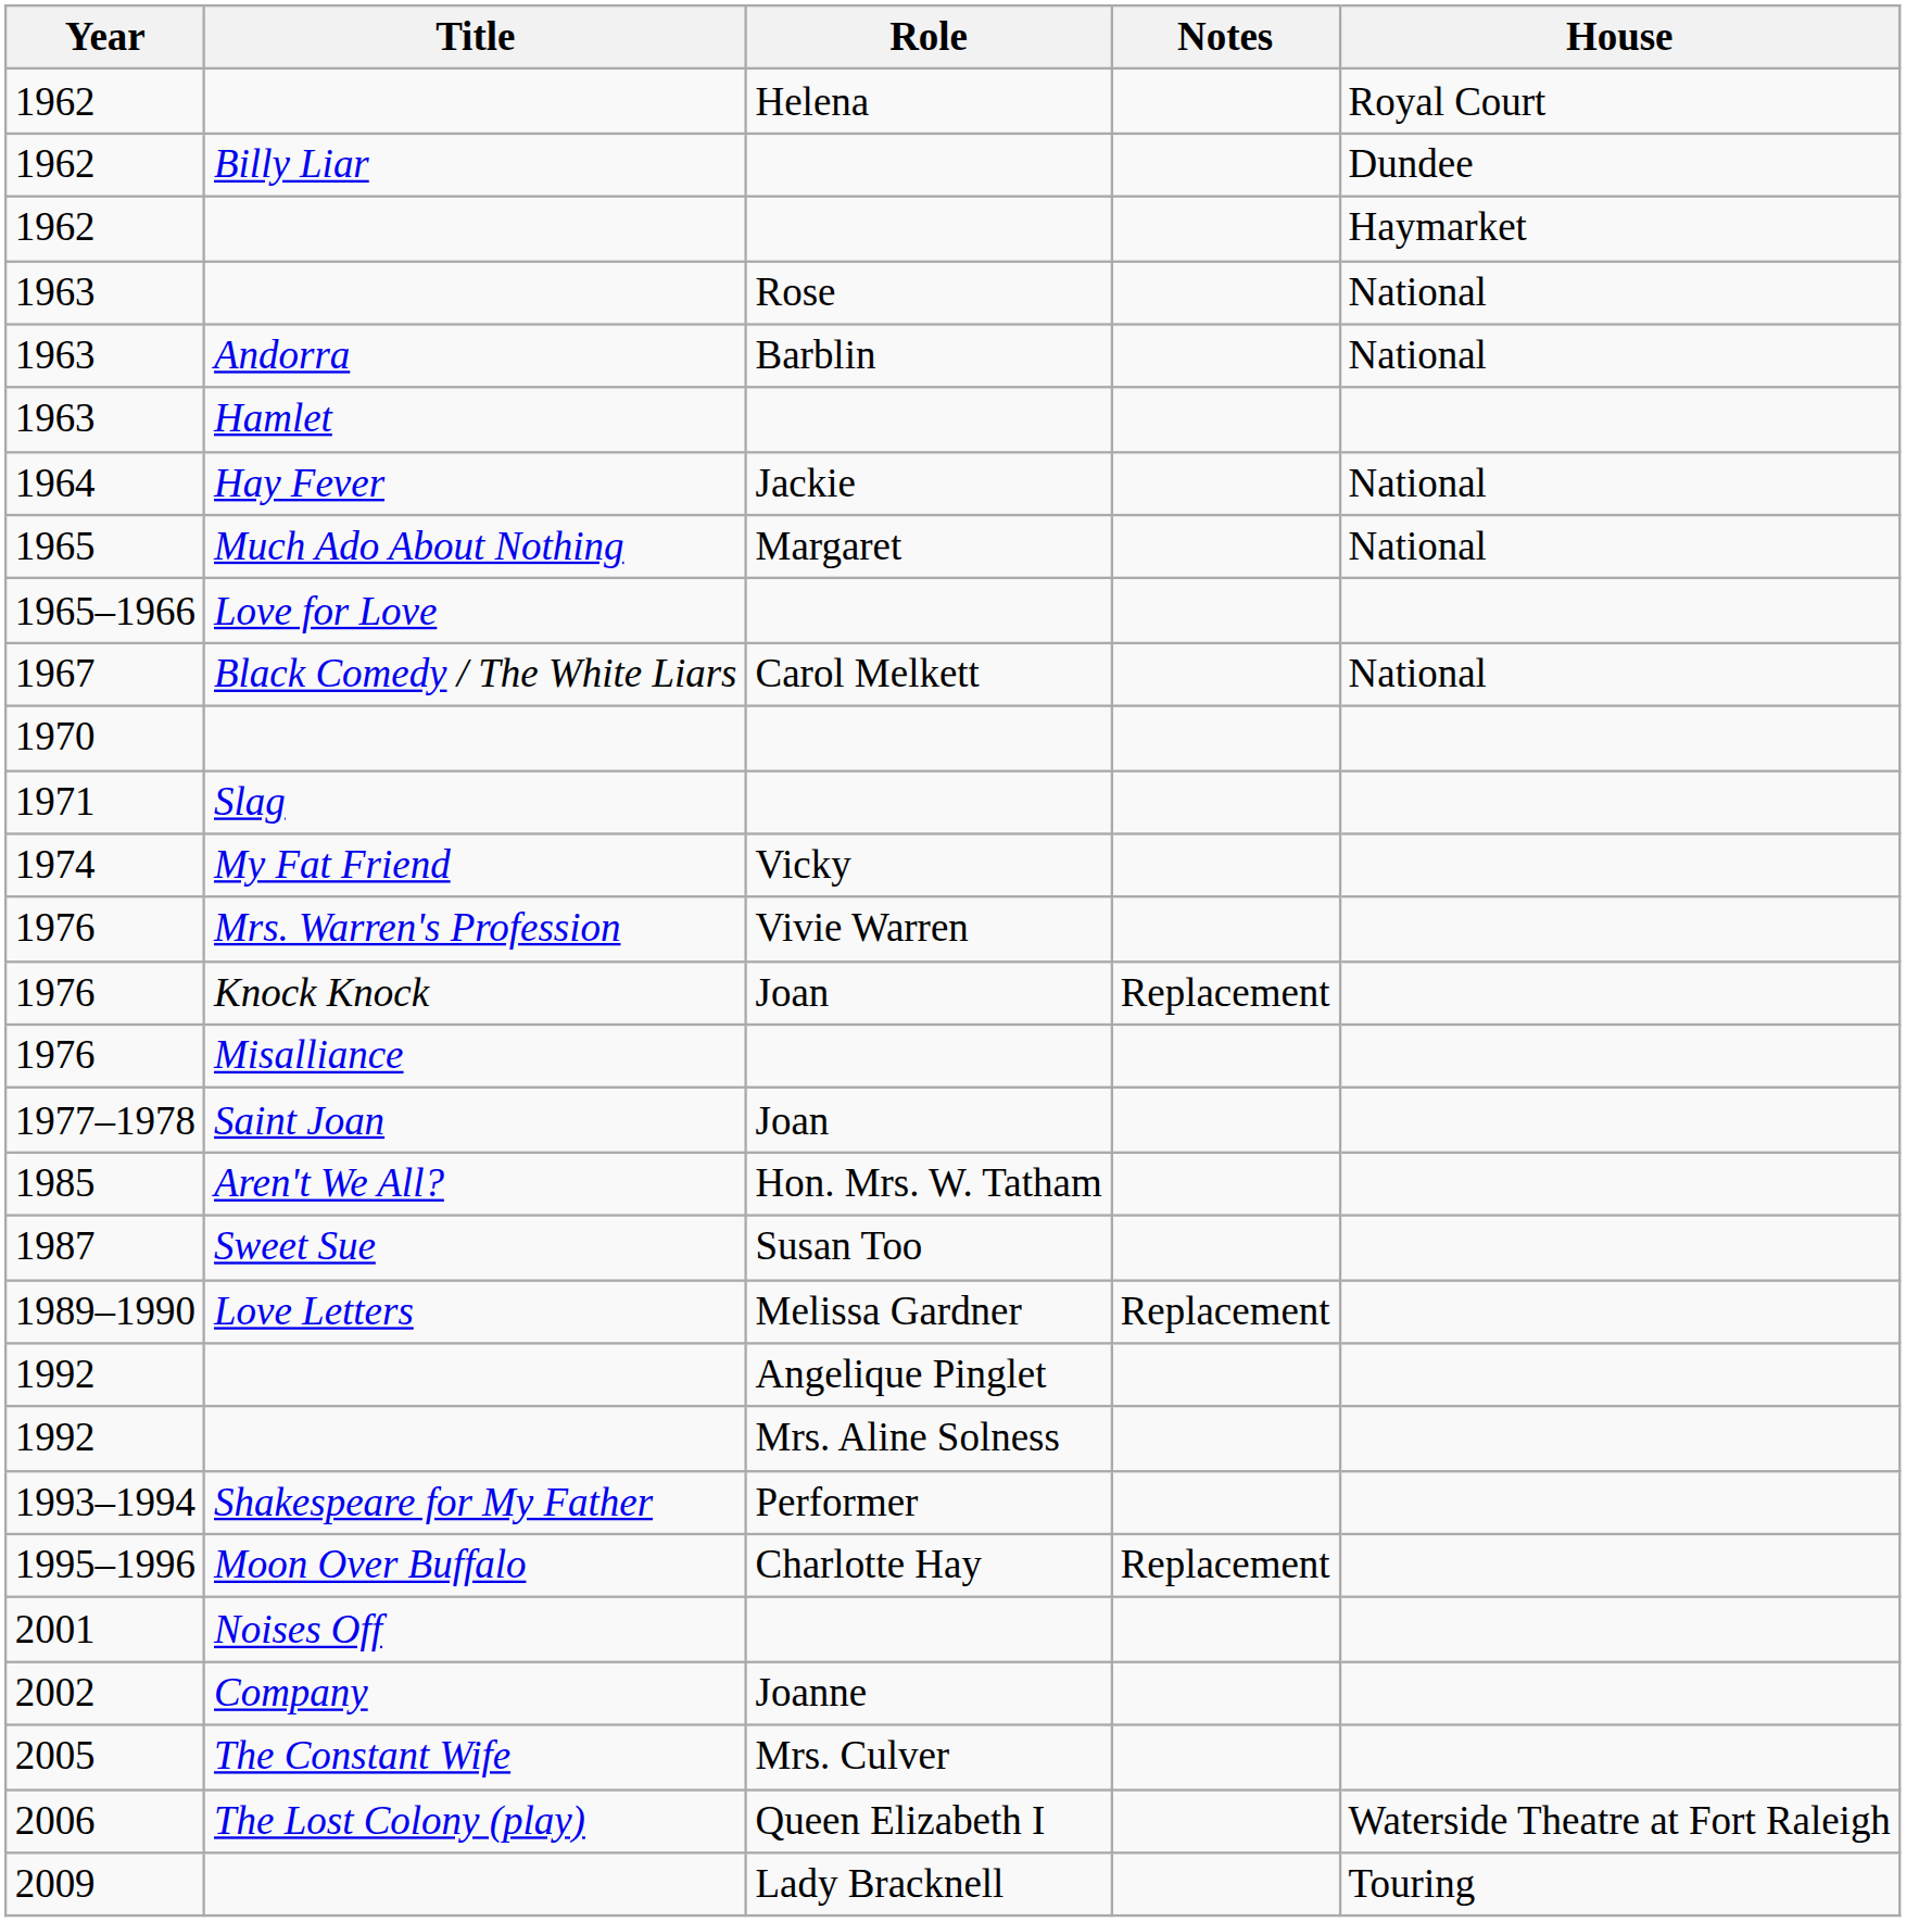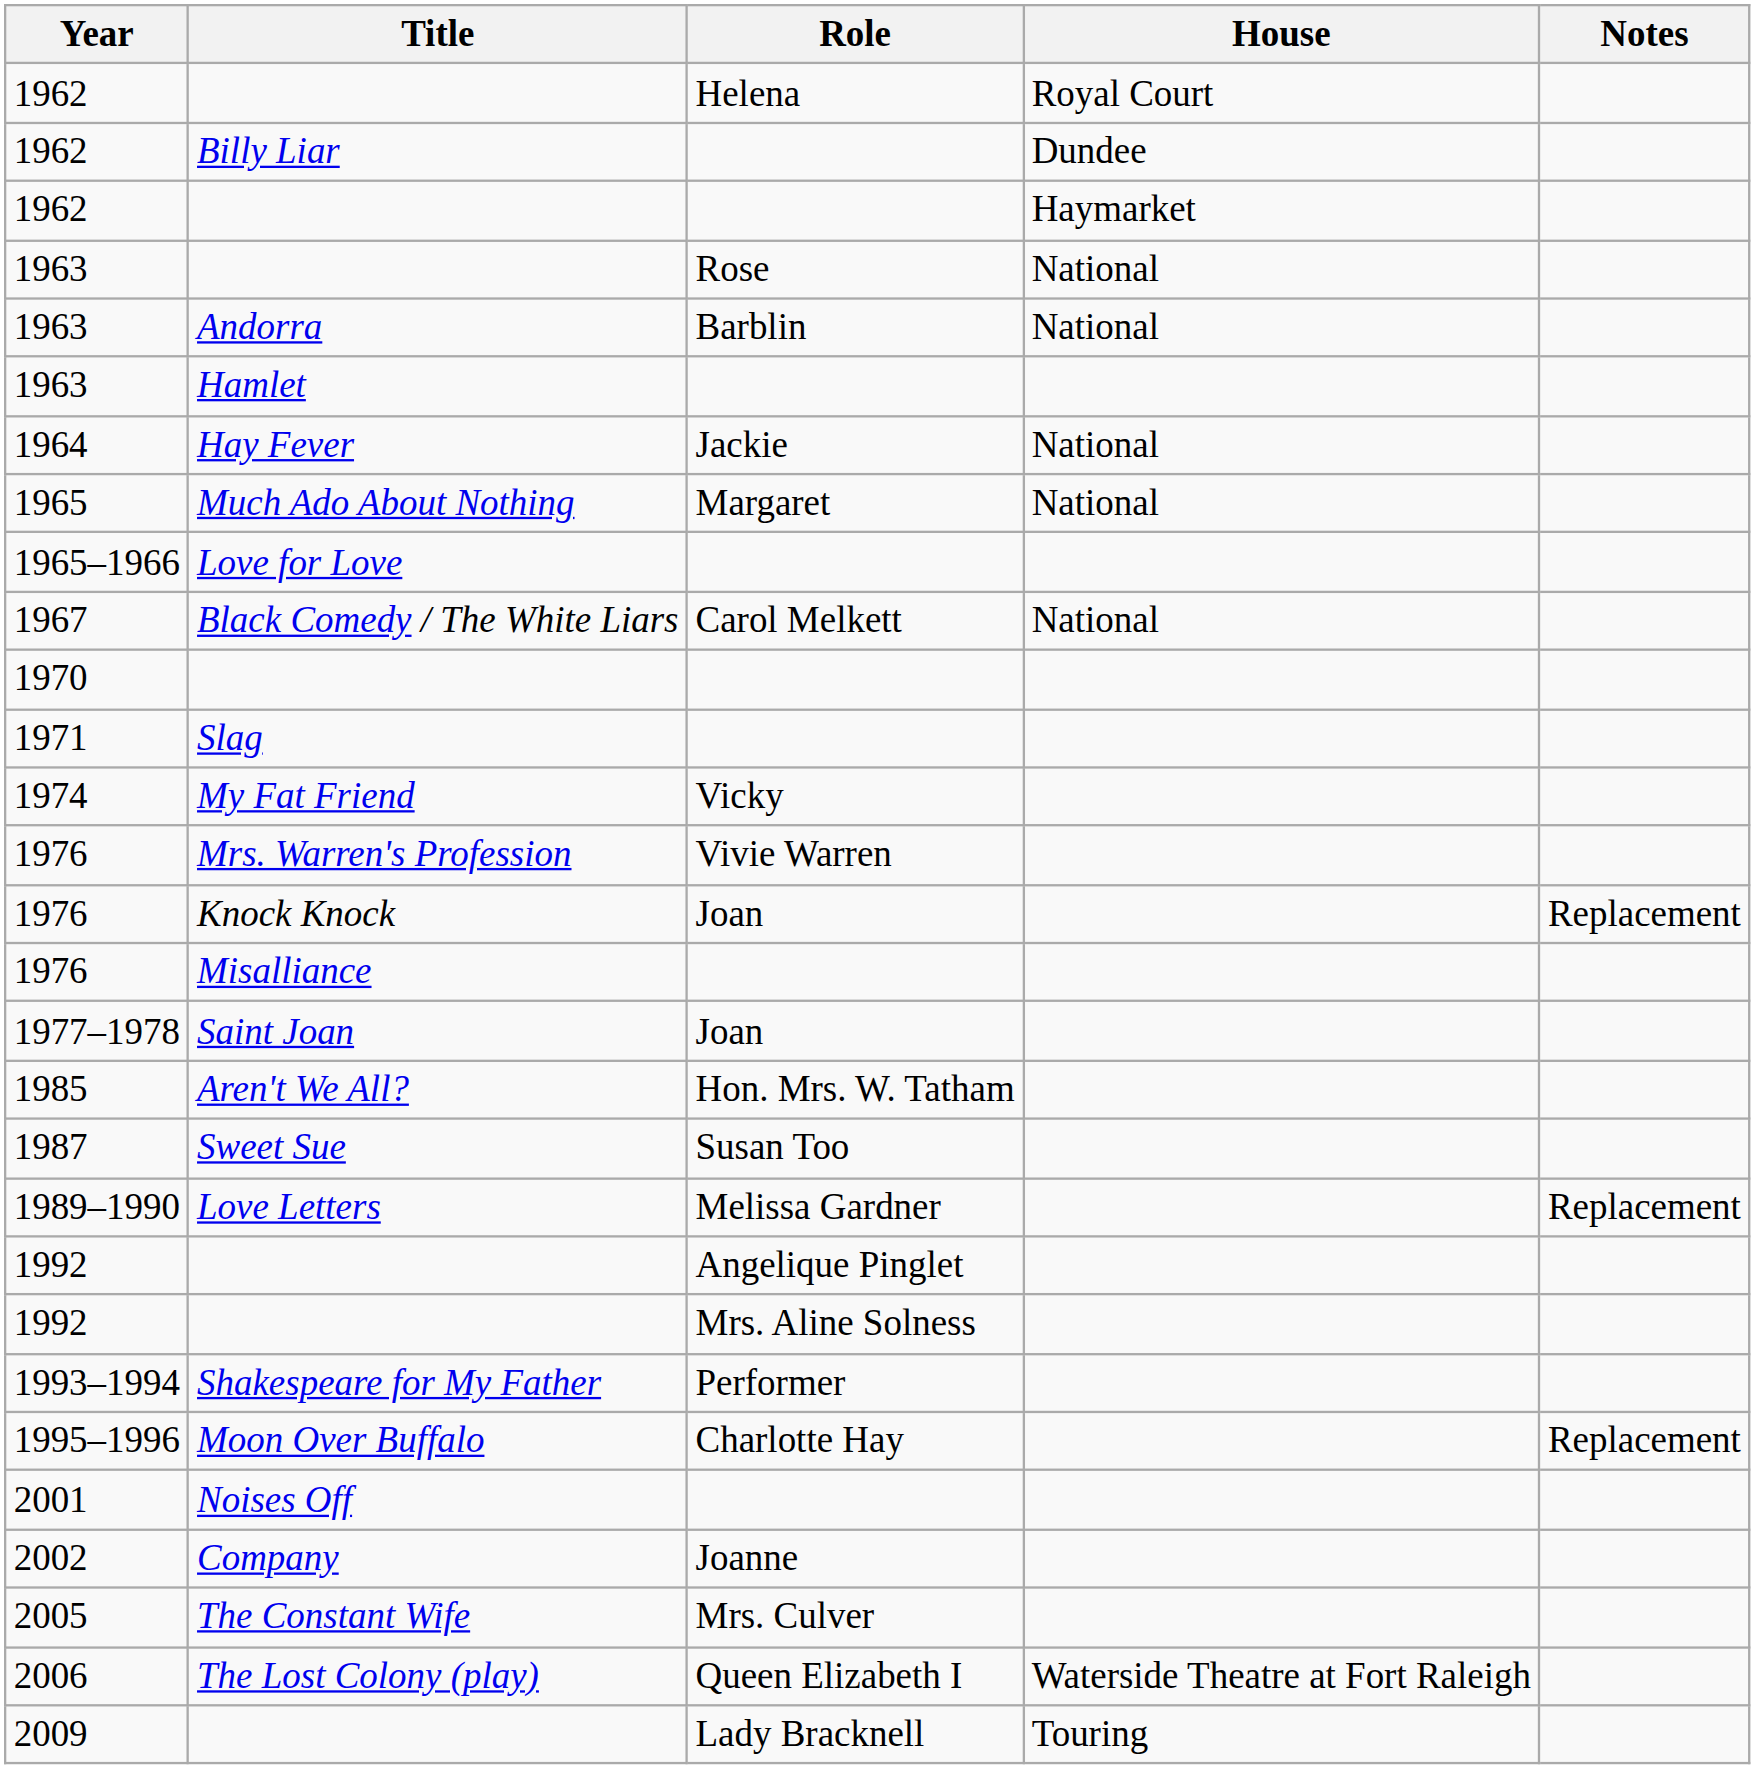 <table class="wikitable sortable">
 <tr>
 <th>Year</th>
 <th>Title</th>
 <th>Role</th>
+<th>House</th>
 <th class="unsortable">Notes</th>
-<th>House</th>
 </tr>
 <tr>
 <td>1962</td>
 <td><em></em></td>
 <td>Helena</td>
+<td>Royal Court</td>
 <td></td>
-<td>Royal Court</td>
 </tr>
 <tr>
 <td>1962</td>
 <td><em><a href='#'>Billy Liar</a></em></td>
 <td></td>
+<td>Dundee</td>
 <td></td>
-<td>Dundee</td>
 </tr>
 <tr>
 <td>1962</td>
 <td><em></em></td>
 <td></td>
+<td>Haymarket</td>
 <td></td>
-<td>Haymarket</td>
 </tr>
 <tr>
 <td>1963</td>
 <td><em></em></td>
 <td>Rose</td>
+<td>National</td>
 <td></td>
-<td>National</td>
 </tr>
 <tr>
 <td>1963</td>
 <td><em><a href='#'>Andorra</a></em></td>
 <td>Barblin</td>
+<td>National</td>
 <td></td>
-<td>National</td>
 </tr>
 <tr>
 <td>1963</td>
 <td><em><a href='#'>Hamlet</a></em></td>
 <td></td>
 <td></td>
 <td></td>
 </tr>
 <tr>
 <td>1964</td>
 <td><em><a href='#'>Hay Fever</a></em></td>
 <td>Jackie</td>
+<td>National</td>
 <td></td>
-<td>National</td>
 </tr>
 <tr>
 <td>1965</td>
 <td><em><a href='#'>Much Ado About Nothing</a></em></td>
 <td>Margaret</td>
+<td>National</td>
 <td></td>
-<td>National</td>
 </tr>
 <tr>
 <td>1965–1966</td>
 <td><em><a href='#'>Love for Love</a></em></td>
 <td></td>
 <td></td>
 <td></td>
 </tr>
 <tr>
 <td>1967</td>
 <td><em><a href='#'>Black Comedy</a> / The White Liars</em></td>
 <td>Carol Melkett</td>
+<td>National</td>
 <td></td>
-<td>National</td>
 </tr>
 <tr>
 <td>1970</td>
 <td><em></em></td>
 <td></td>
 <td></td>
 <td></td>
 </tr>
 <tr>
 <td>1971</td>
 <td><em><a href='#'>Slag</a></em></td>
 <td></td>
 <td></td>
 <td></td>
 </tr>
 <tr>
 <td>1974</td>
 <td><em><a href='#'>My Fat Friend</a></em></td>
 <td>Vicky</td>
 <td></td>
 <td></td>
 </tr>
 <tr>
 <td>1976</td>
 <td><em><a href='#'>Mrs. Warren's Profession</a></em></td>
 <td>Vivie Warren</td>
 <td></td>
 <td></td>
 </tr>
 <tr>
 <td>1976</td>
 <td><em>Knock Knock</em></td>
 <td>Joan</td>
+<td></td>
 <td>Replacement</td>
-<td></td>
 </tr>
 <tr>
 <td>1976</td>
 <td><em><a href='#'>Misalliance</a></em></td>
 <td></td>
 <td></td>
 <td></td>
 </tr>
 <tr>
 <td>1977–1978</td>
 <td><em><a href='#'>Saint Joan</a></em></td>
 <td>Joan</td>
 <td></td>
 <td></td>
 </tr>
 <tr>
 <td>1985</td>
 <td><em><a href='#'>Aren't We All?</a></em></td>
 <td>Hon. Mrs. W. Tatham</td>
 <td></td>
 <td></td>
 </tr>
 <tr>
 <td>1987</td>
 <td><em><a href='#'>Sweet Sue</a></em></td>
 <td>Susan Too</td>
 <td></td>
 <td></td>
 </tr>
 <tr>
 <td>1989–1990</td>
 <td><em><a href='#'>Love Letters</a></em></td>
 <td>Melissa Gardner</td>
+<td></td>
 <td>Replacement</td>
-<td></td>
 </tr>
 <tr>
 <td>1992</td>
 <td><em></em></td>
 <td>Angelique Pinglet</td>
 <td></td>
 <td></td>
 </tr>
 <tr>
 <td>1992</td>
 <td><em></em></td>
 <td>Mrs. Aline Solness</td>
 <td></td>
 <td></td>
 </tr>
 <tr>
 <td>1993–1994</td>
 <td><em><a href='#'>Shakespeare for My Father</a></em></td>
 <td>Performer</td>
 <td></td>
 <td></td>
 </tr>
 <tr>
 <td>1995–1996</td>
 <td><em><a href='#'>Moon Over Buffalo</a></em></td>
 <td>Charlotte Hay</td>
+<td></td>
 <td>Replacement</td>
-<td></td>
 </tr>
 <tr>
 <td>2001</td>
 <td><em><a href='#'>Noises Off</a></em></td>
 <td></td>
 <td></td>
 <td></td>
 </tr>
 <tr>
 <td>2002</td>
 <td><em><a href='#'>Company</a></em></td>
 <td>Joanne</td>
 <td></td>
 <td></td>
 </tr>
 <tr>
 <td>2005</td>
 <td><em><a href='#'>The Constant Wife</a></em></td>
 <td>Mrs. Culver</td>
 <td></td>
 <td></td>
 </tr>
 <tr>
 <td>2006</td>
 <td><em><a href='#'>The Lost Colony (play)</a></em></td>
 <td>Queen Elizabeth I</td>
+<td>Waterside Theatre at Fort Raleigh</td>
 <td></td>
-<td>Waterside Theatre at Fort Raleigh</td>
 </tr>
 <tr>
 <td>2009</td>
 <td><em></em></td>
 <td>Lady Bracknell</td>
+<td>Touring</td>
 <td></td>
-<td>Touring</td>
 </tr>
 </table>
